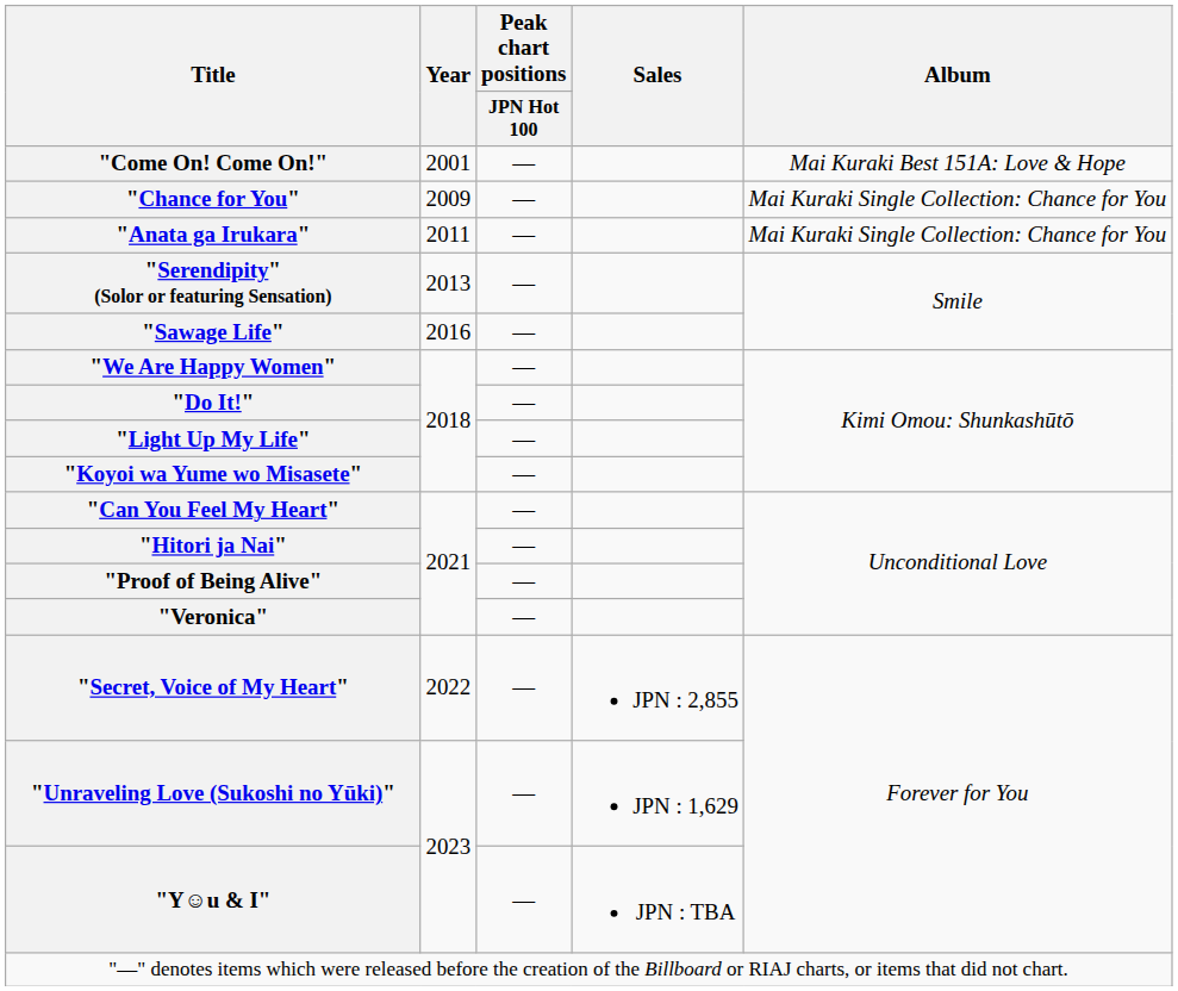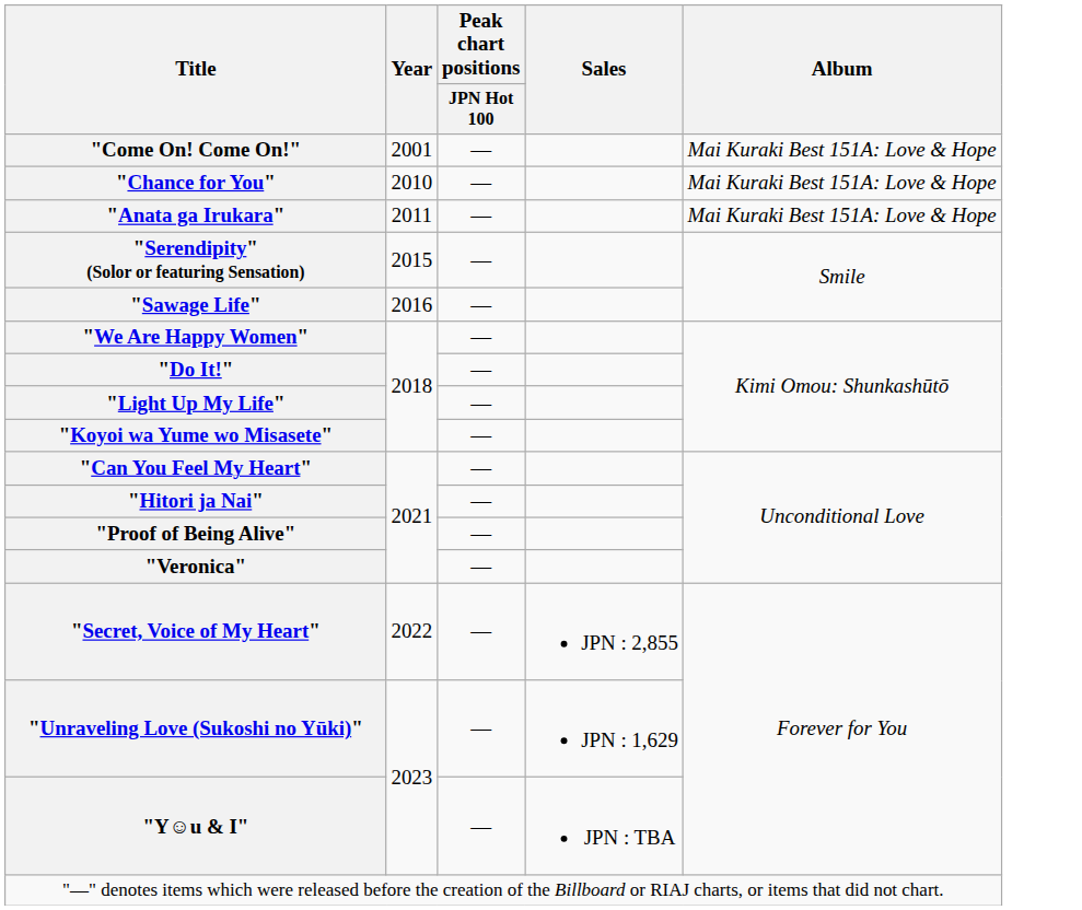 <table class="wikitable plainrowheaders" style="text-align:center;">
 <tr>
 <th scope="col" rowspan="2" style="width:18em;">Title</th>
 <th scope="col" rowspan="2">Year</th>
 <th scope="col" colspan="1">Peak chart positions</th>
 <th scope="col" rowspan="2">Sales</th>
 <th scope="col" rowspan="2">Album</th>
 </tr>
 <tr>
 <th style="width:3em;font-size:85%">JPN Hot 100<br></th>
 </tr>
 <tr>
 <th scope="row">"Come On! Come On!"</th>
 <td>2001</td>
 <td>—</td>
 <td></td>
 <td><em>Mai Kuraki Best 151A: Love & Hope</em></td>
 </tr>
 <tr>
 <th scope="row">"<a href='#'>Chance for You</a>"<br></th>
-<td rowspan="1">2009</td>
+<td rowspan="1">2010</td>
 <td>—</td>
 <td></td>
-<td><em>Mai Kuraki Single Collection: Chance for You</em></td>
+<td><em>Mai Kuraki Best 151A: Love & Hope</em></td>
 </tr>
 <tr>
 <th scope="row">"<a href='#'>Anata ga Irukara</a>"<br></th>
 <td rowspan="1">2011</td>
 <td>—</td>
 <td></td>
-<td><em>Mai Kuraki Single Collection: Chance for You</em></td>
+<td><em>Mai Kuraki Best 151A: Love & Hope</em></td>
 </tr>
 <tr>
 <th scope="row">"<a href='#'>Serendipity</a>"<br><small>(Solor or featuring Sensation)</small></th>
-<td>2013</td>
+<td>2015</td>
 <td>—</td>
 <td></td>
 <td rowspan="2"><em>Smile</em></td>
 </tr>
 <tr>
 <th scope="row">"<a href='#'>Sawage Life</a>"</th>
 <td>2016</td>
 <td>—</td>
 <td></td>
 </tr>
 <tr>
 <th scope="row">"<a href='#'>We Are Happy Women</a>"</th>
 <td rowspan="4">2018</td>
 <td>—</td>
 <td></td>
 <td rowspan="4"><em>Kimi Omou: Shunkashūtō</em></td>
 </tr>
 <tr>
 <th scope="row">"<a href='#'>Do It!</a>"</th>
 <td>—</td>
 <td></td>
 </tr>
 <tr>
 <th scope="row">"<a href='#'>Light Up My Life</a>"</th>
 <td>—</td>
 <td></td>
 </tr>
 <tr>
 <th scope="row">"<a href='#'>Koyoi wa Yume wo Misasete</a>"</th>
 <td>—</td>
 <td></td>
 </tr>
 <tr>
 <th scope="row">"<a href='#'>Can You Feel My Heart</a>"</th>
 <td rowspan="4">2021</td>
 <td>—</td>
 <td></td>
 <td rowspan="4"><em>Unconditional Love</em></td>
 </tr>
 <tr>
 <th scope="row">"<a href='#'>Hitori ja Nai</a>"</th>
 <td>—</td>
 <td></td>
 </tr>
 <tr>
 <th scope="row">"Proof of Being Alive"</th>
 <td>—</td>
 <td></td>
 </tr>
 <tr>
 <th scope="row">"Veronica"</th>
 <td>—</td>
 <td></td>
 </tr>
 <tr>
 <th scope="row">"<a href='#'>Secret, Voice of My Heart</a>"</th>
 <td>2022</td>
 <td>—</td>
 <td><br><ul><li>JPN : 2,855</li></ul></td>
 <td rowspan="3"><em>Forever for You</em></td>
 </tr>
 <tr>
 <th scope="row">"<a href='#'>Unraveling Love (Sukoshi no Yūki)</a>"</th>
 <td rowspan="2">2023</td>
 <td>—</td>
 <td><br><ul><li>JPN : 1,629</li></ul></td>
 </tr>
 <tr>
 <th scope="row">"Y☺︎u & I"</th>
 <td>—</td>
 <td><br><ul><li>JPN : TBA</li></ul></td>
 </tr>
 <tr>
 <td colspan="11" align="center" style="font-size:90%;">"—" denotes items which were released before the creation of the <em>Billboard</em> or RIAJ charts, or items that did not chart.</td>
 </tr>
 </table>
